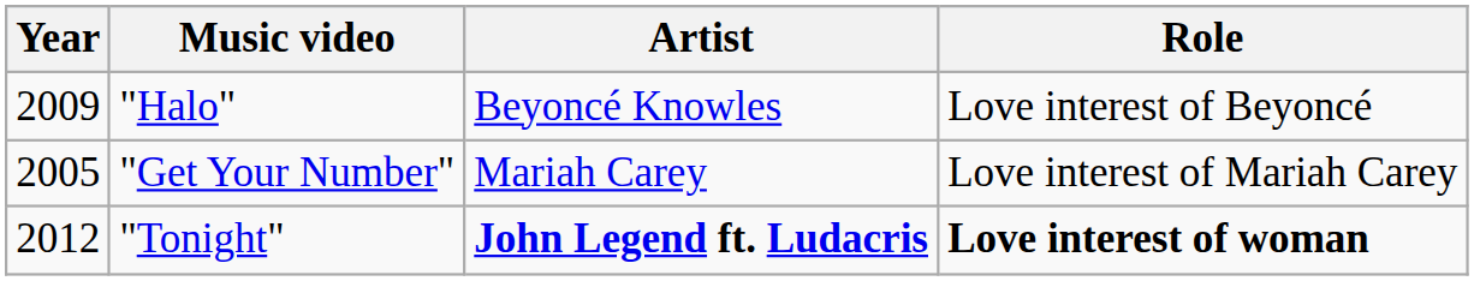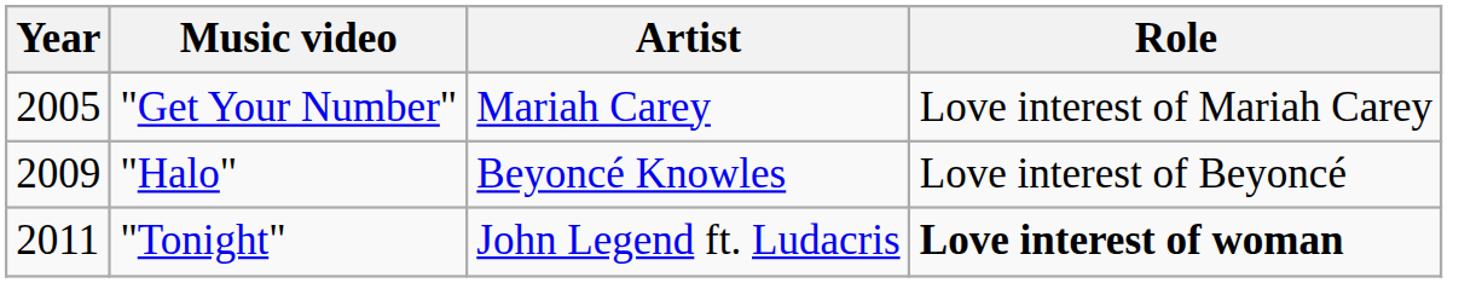 <table class="wikitable">
 <tr style="background:#b0c4de; text-align:center;">
 <th>Year</th>
 <th>Music video</th>
 <th>Artist</th>
 <th>Role</th>
 </tr>
 <tr>
+<td>2005</td>
+<td>"<a href='#'>Get Your Number</a>"</td>
+<td><a href='#'>Mariah Carey</a></td>
+<td>Love interest of Mariah Carey</td>
+</tr>
+<tr>
 <td>2009</td>
 <td>"<a href='#'>Halo</a>"</td>
 <td><a href='#'>Beyoncé Knowles</a></td>
 <td>Love interest of Beyoncé</td>
 </tr>
 <tr>
-<td>2005</td>
-<td>"<a href='#'>Get Your Number</a>"</td>
-<td><a href='#'>Mariah Carey</a></td>
-<td>Love interest of Mariah Carey</td>
-</tr>
-<tr>
-<td>2012</td>
+<td>2011</td>
 <td>"<a href='#'>Tonight</a>"</td>
-<td><strong><a href='#'>John Legend</a> ft. <a href='#'>Ludacris</a></strong></td>
+<td><a href='#'>John Legend</a> ft. <a href='#'>Ludacris</a></td>
 <td><strong>Love interest of woman</strong></td>
 </tr>
 </table>
